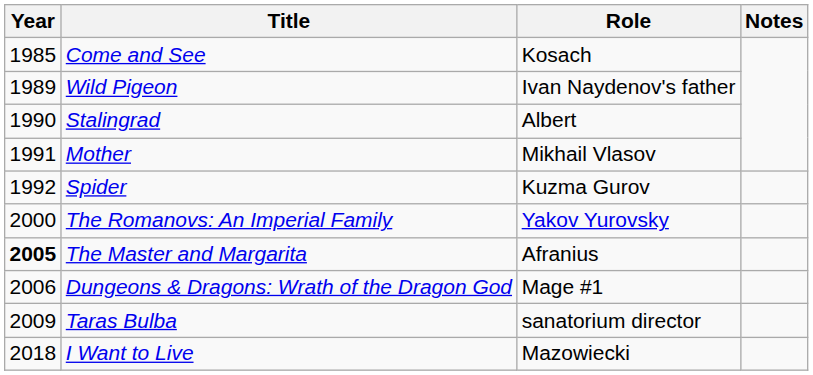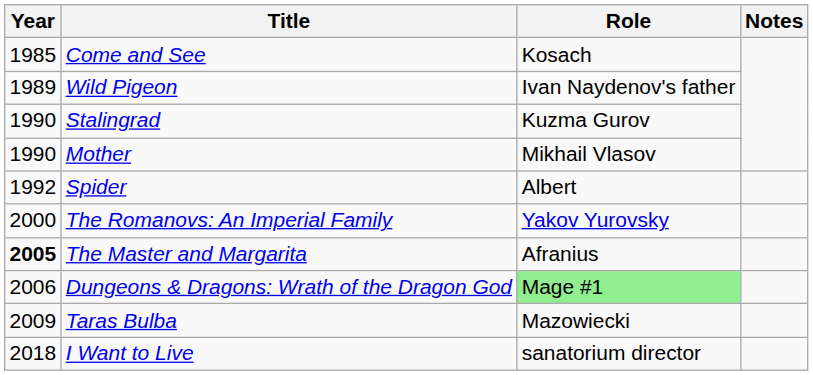 <table class="wikitable sortable">
 <tr>
 <th>Year</th>
 <th>Title</th>
 <th>Role</th>
 <th class="unsortable">Notes</th>
 </tr>
 <tr>
 <td>1985</td>
 <td><em><a href='#'>Come and See</a></em></td>
 <td>Kosach</td>
 </tr>
 <tr>
 <td>1989</td>
 <td><em><a href='#'>Wild Pigeon</a></em></td>
 <td>Ivan Naydenov's father</td>
 </tr>
 <tr>
 <td>1990</td>
 <td><em><a href='#'>Stalingrad</a></em></td>
-<td>Albert</td>
+<td>Kuzma Gurov</td>
 </tr>
 <tr>
-<td>1991</td>
+<td>1990</td>
 <td><em><a href='#'>Mother</a></em></td>
 <td>Mikhail Vlasov</td>
 </tr>
 <tr>
 <td>1992</td>
 <td><em><a href='#'>Spider</a></em></td>
-<td>Kuzma Gurov</td>
+<td>Albert</td>
 <td></td>
 </tr>
 <tr>
 <td>2000</td>
 <td><em><a href='#'>The Romanovs: An Imperial Family</a></em></td>
 <td><a href='#'>Yakov Yurovsky</a></td>
 <td></td>
 </tr>
 <tr>
 <td><strong>2005</strong></td>
 <td><em><a href='#'>The Master and Margarita</a></em></td>
 <td>Afranius</td>
 <td></td>
 </tr>
 <tr>
 <td>2006</td>
 <td><em><a href='#'>Dungeons & Dragons: Wrath of the Dragon God</a></em></td>
-<td>Mage #1</td>
+<td style="background: lightgreen;">Mage #1</td>
 <td></td>
 </tr>
 <tr>
 <td>2009</td>
 <td><em><a href='#'>Taras Bulba</a></em></td>
-<td>sanatorium director</td>
+<td>Mazowiecki</td>
 <td></td>
 </tr>
 <tr>
 <td>2018</td>
 <td><em><a href='#'>I Want to Live</a></em></td>
-<td>Mazowiecki</td>
+<td>sanatorium director</td>
 <td></td>
 </tr>
 </table>
